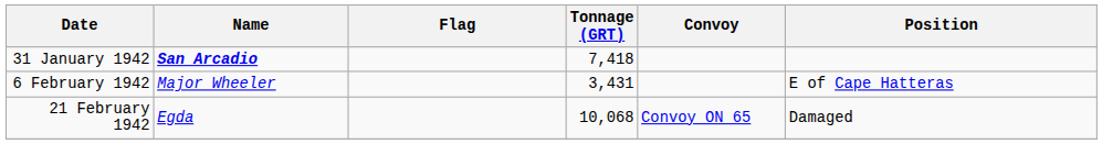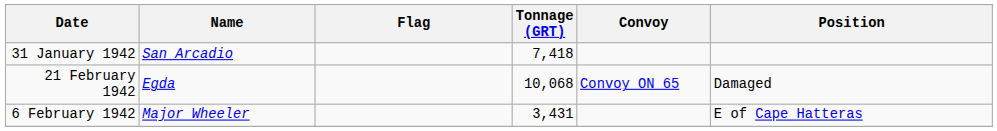 <table class="wikitable sortable" style="margin: 1em auto 1em auto;"|->
 <tr>
 <th width="120px">Date</th>
 <th width="160px">Name</th>
 <th width="180px">Flag</th>
 <th width="25px">Tonnage <a href='#'>(GRT)</a></th>
 <th width="120px">Convoy</th>
 <th width="260px">Position</th>
 </tr>
 <tr>
 <td align="right">31 January 1942</td>
-<td align="left"><strong><a href='#'><em>San Arcadio</em></a></strong></td>
+<td align="left"><a href='#'><em>San Arcadio</em></a></td>
 <td align="left"></td>
 <td align="right">7,418</td>
 <td align="left"></td>
 <td align="left"></td>
+</tr>
+<tr>
+<td align="right">21 February 1942</td>
+<td align="left"><a href='#'><em>Egda</em></a></td>
+<td align="left"></td>
+<td align="right">10,068</td>
+<td align="left"><a href='#'>Convoy ON 65</a></td>
+<td align="left"> Damaged</td>
 </tr>
 <tr>
 <td align="right">6 February 1942</td>
 <td align="left"><a href='#'><em>Major Wheeler</em></a></td>
 <td align="left"></td>
 <td align="right">3,431</td>
 <td align="left"></td>
 <td align="left">E of <a href='#'>Cape Hatteras</a></td>
 </tr>
 <tr>
-<td align="right">21 February 1942</td>
-<td align="left"><a href='#'><em>Egda</em></a></td>
-<td align="left"></td>
-<td align="right">10,068</td>
-<td align="left"><a href='#'>Convoy ON 65</a></td>
-<td align="left"> Damaged</td>
-</tr>
-<tr>
 </tr>
 </table>
